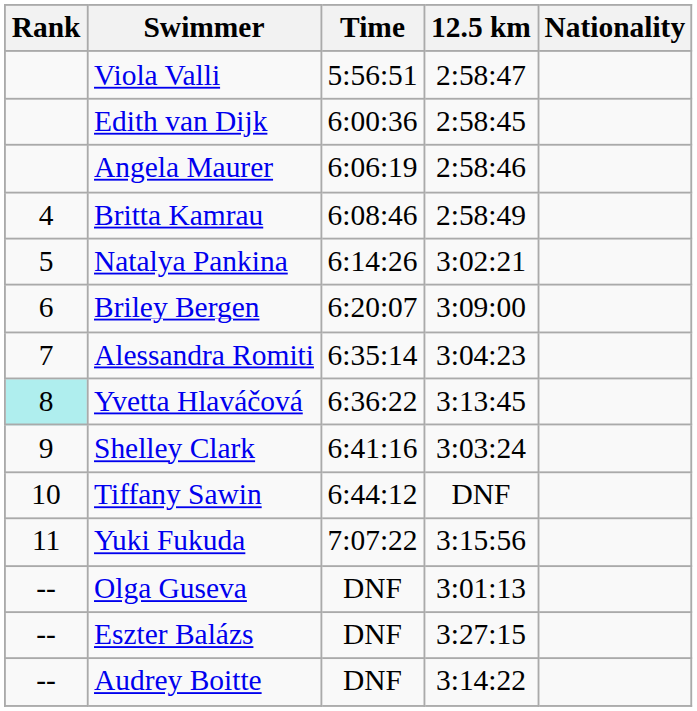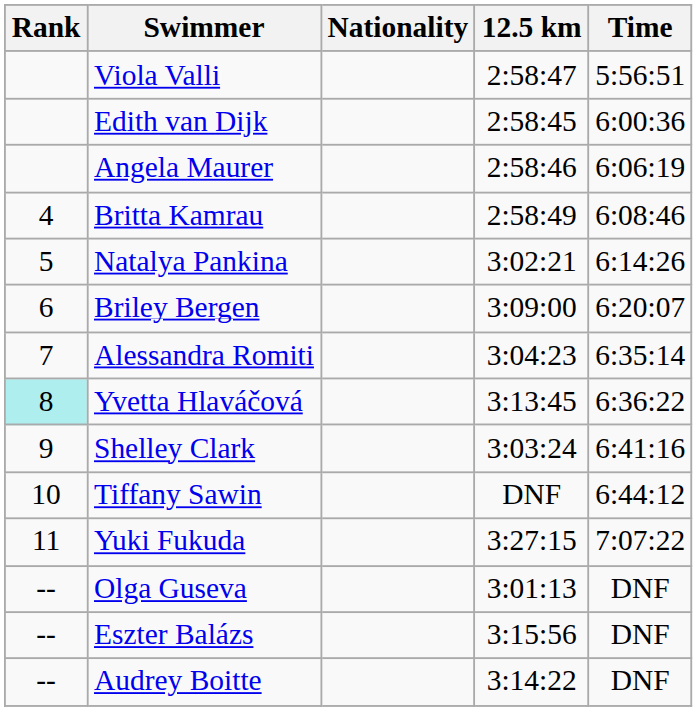 <table class="wikitable" border="1" style="text-align:center">
 <tr>
 <th>Rank</th>
 <th>Swimmer</th>
+<th>Nationality</th>
+<th>12.5 km</th>
 <th>Time</th>
-<th>12.5 km</th>
-<th>Nationality</th>
 </tr>
 <tr>
 <td></td>
 <td align=left><a href='#'>Viola Valli</a></td>
+<td align=left></td>
+<td>2:58:47</td>
 <td>5:56:51</td>
-<td>2:58:47</td>
-<td align=left></td>
 </tr>
 <tr>
 <td></td>
 <td align=left><a href='#'>Edith van Dijk</a></td>
+<td align=left></td>
+<td>2:58:45</td>
 <td>6:00:36</td>
-<td>2:58:45</td>
-<td align=left></td>
 </tr>
 <tr>
 <td></td>
 <td align=left><a href='#'>Angela Maurer</a></td>
+<td align=left></td>
+<td>2:58:46</td>
 <td>6:06:19</td>
-<td>2:58:46</td>
-<td align=left></td>
 </tr>
 <tr>
 <td>4</td>
 <td align=left><a href='#'>Britta Kamrau</a></td>
+<td align=left></td>
+<td>2:58:49</td>
 <td>6:08:46</td>
-<td>2:58:49</td>
-<td align=left></td>
 </tr>
 <tr>
 <td>5</td>
 <td align=left><a href='#'>Natalya Pankina</a></td>
+<td align=left></td>
+<td>3:02:21</td>
 <td>6:14:26</td>
-<td>3:02:21</td>
-<td align=left></td>
 </tr>
 <tr>
 <td>6</td>
 <td align=left><a href='#'>Briley Bergen</a></td>
+<td align=left></td>
+<td>3:09:00</td>
 <td>6:20:07</td>
-<td>3:09:00</td>
-<td align=left></td>
 </tr>
 <tr>
 <td>7</td>
 <td align=left><a href='#'>Alessandra Romiti</a></td>
+<td align=left></td>
+<td>3:04:23</td>
 <td>6:35:14</td>
-<td>3:04:23</td>
-<td align=left></td>
 </tr>
 <tr>
 <td style="background: paleturquoise;">8</td>
 <td align=left><a href='#'>Yvetta Hlaváčová</a></td>
+<td align=left></td>
+<td>3:13:45</td>
 <td>6:36:22</td>
-<td>3:13:45</td>
-<td align=left></td>
 </tr>
 <tr>
 <td>9</td>
 <td align=left><a href='#'>Shelley Clark</a></td>
+<td align=left></td>
+<td>3:03:24</td>
 <td>6:41:16</td>
-<td>3:03:24</td>
-<td align=left></td>
 </tr>
 <tr>
 <td>10</td>
 <td align=left><a href='#'>Tiffany Sawin</a></td>
+<td align=left></td>
+<td>DNF</td>
 <td>6:44:12</td>
-<td>DNF</td>
-<td align=left></td>
 </tr>
 <tr>
 <td>11</td>
 <td align=left><a href='#'>Yuki Fukuda</a></td>
+<td align=left></td>
+<td>3:27:15</td>
 <td>7:07:22</td>
-<td>3:15:56</td>
-<td align=left></td>
 </tr>
 <tr>
 <td>--</td>
 <td align=left><a href='#'>Olga Guseva</a></td>
+<td align=left></td>
+<td>3:01:13</td>
 <td>DNF</td>
-<td>3:01:13</td>
-<td align=left></td>
 </tr>
 <tr>
 <td>--</td>
 <td align=left><a href='#'>Eszter Balázs</a></td>
+<td align=left></td>
+<td>3:15:56</td>
 <td>DNF</td>
-<td>3:27:15</td>
-<td align=left></td>
 </tr>
 <tr>
 <td>--</td>
 <td align=left><a href='#'>Audrey Boitte</a></td>
+<td align=left></td>
+<td>3:14:22</td>
 <td>DNF</td>
-<td>3:14:22</td>
-<td align=left></td>
 </tr>
 </table>
